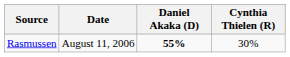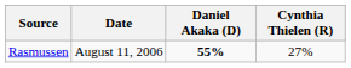 <table class="wikitable" style="text-align:center">
 <tr style="background:lightgrey;">
 <th>Source</th>
 <th>Date</th>
 <th style="width:100px;">Daniel<br>Akaka (D)</th>
 <th style="width:100px;">Cynthia<br>Thielen (R)</th>
 </tr>
 <tr>
 <td align=left><a href='#'>Rasmussen</a></td>
 <td>August 11, 2006</td>
 <td><strong>55%</strong></td>
-<td>30%</td>
+<td>27%</td>
 </tr>
 </table>
